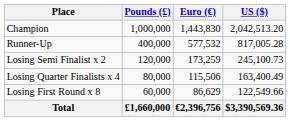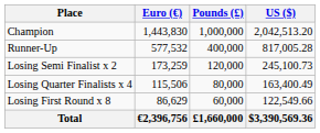 <table class="wikitable">
 <tr>
 <th>Place</th>
+<th><a href='#'>Euro (€)</a></th>
 <th><a href='#'>Pounds (£)</a></th>
-<th><a href='#'>Euro (€)</a></th>
 <th><a href='#'>US ($)</a></th>
 </tr>
 <tr>
 <td>Champion</td>
+<td align=right>1,443,830</td>
 <td align=right>1,000,000</td>
-<td align=right>1,443,830</td>
 <td align=right>2,042,513.20</td>
 </tr>
 <tr>
 <td>Runner-Up</td>
+<td align=right>577,532</td>
 <td align=right>400,000</td>
-<td align=right>577,532</td>
 <td align=right>817,005.28</td>
 </tr>
 <tr>
 <td>Losing Semi Finalist x 2</td>
+<td align=right>173,259</td>
 <td align=right>120,000</td>
-<td align=right>173,259</td>
 <td align=right>245,100.73</td>
 </tr>
 <tr>
 <td>Losing Quarter Finalists x 4</td>
+<td align=right>115,506</td>
 <td align=right>80,000</td>
-<td align=right>115,506</td>
 <td align=right>163,400.49</td>
 </tr>
 <tr>
 <td>Losing First Round x 8</td>
+<td align=right>86,629</td>
 <td align=right>60,000</td>
-<td align=right>86,629</td>
 <td align=right>122,549.66</td>
 </tr>
 <tr>
 <th>Total</th>
+<th>€2,396,756</th>
 <th>£1,660,000</th>
-<th>€2,396,756</th>
 <th align=right>$3,390,569.36</th>
 </tr>
 </table>
